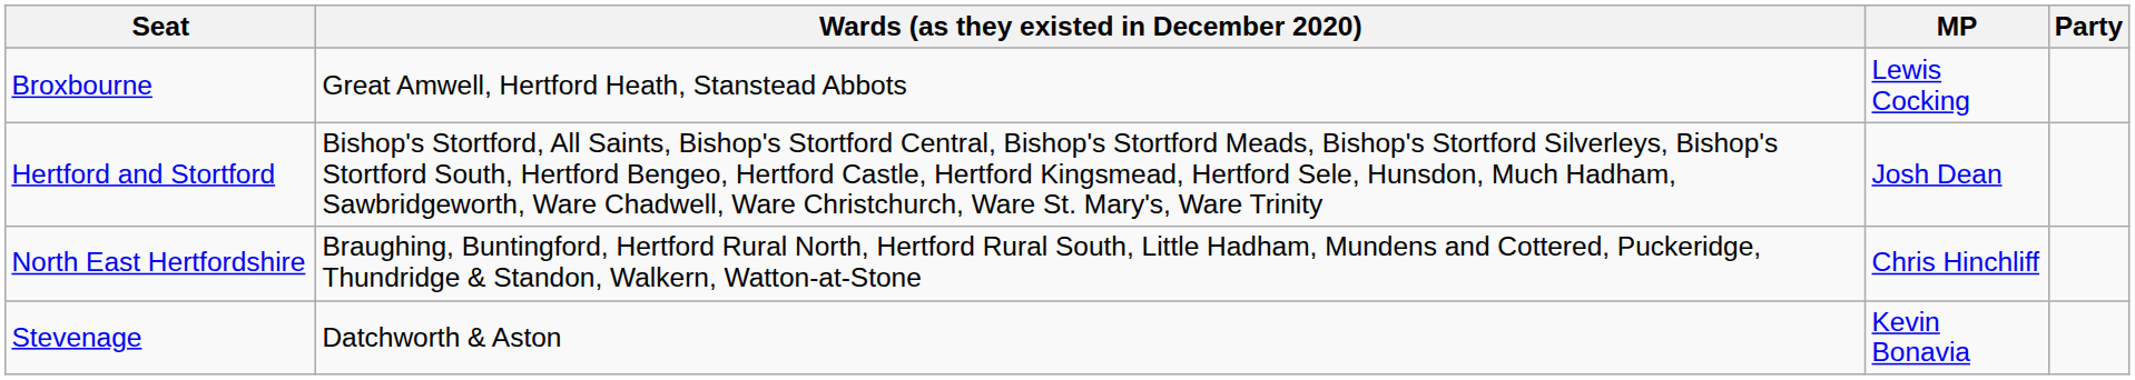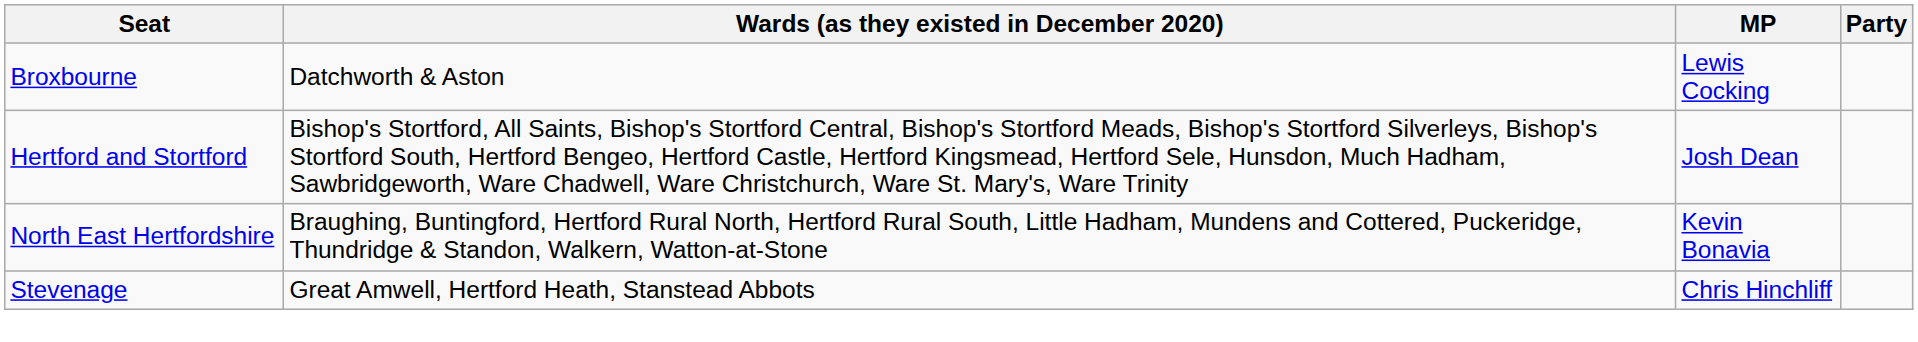 <table class="wikitable">
 <tr>
 <th width=175px>Seat</th>
 <th>Wards (as they existed in December 2020)</th>
 <th width=100px>MP</th>
 <th colspan=2>Party</th>
 </tr>
 <tr>
 <td><a href='#'>Broxbourne</a></td>
-<td>Great Amwell, Hertford Heath, Stanstead Abbots</td>
+<td>Datchworth & Aston</td>
 <td><a href='#'>Lewis Cocking</a></td>
 <td></td>
 </tr>
 <tr>
 <td><a href='#'>Hertford and Stortford</a></td>
 <td>Bishop's Stortford, All Saints, Bishop's Stortford Central, Bishop's Stortford Meads, Bishop's Stortford Silverleys, Bishop's Stortford South, Hertford Bengeo, Hertford Castle, Hertford Kingsmead, Hertford Sele, Hunsdon, Much Hadham, Sawbridgeworth, Ware Chadwell, Ware Christchurch, Ware St. Mary's, Ware Trinity</td>
 <td><a href='#'>Josh Dean</a></td>
 <td></td>
 </tr>
 <tr>
 <td><a href='#'>North East Hertfordshire</a></td>
 <td>Braughing, Buntingford, Hertford Rural North, Hertford Rural South, Little Hadham, Mundens and Cottered, Puckeridge, Thundridge & Standon, Walkern, Watton-at-Stone</td>
-<td><a href='#'>Chris Hinchliff</a></td>
+<td><a href='#'>Kevin Bonavia</a></td>
 <td></td>
 </tr>
 <tr>
 <td><a href='#'>Stevenage</a></td>
-<td>Datchworth & Aston</td>
-<td><a href='#'>Kevin Bonavia</a></td>
+<td>Great Amwell, Hertford Heath, Stanstead Abbots</td>
+<td><a href='#'>Chris Hinchliff</a></td>
 <td></td>
 </tr>
 </table>
